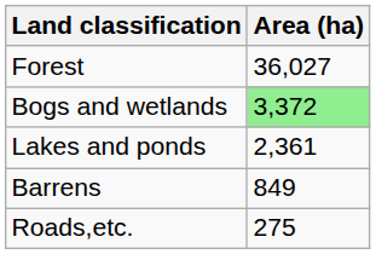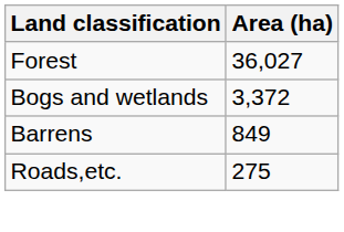 <table class="wikitable">
 <tr>
 <th>Land classification</th>
 <th>Area (ha)</th>
 </tr>
 <tr>
 <td>Forest</td>
 <td>36,027</td>
 </tr>
 <tr>
 <td>Bogs and wetlands</td>
-<td style="background: lightgreen;">3,372</td>
-</tr>
-<tr>
-<td>Lakes and ponds</td>
-<td>2,361</td>
+<td>3,372</td>
 </tr>
 <tr>
 <td>Barrens</td>
 <td>849</td>
 </tr>
 <tr>
 <td>Roads,etc.</td>
 <td>275</td>
 </tr>
 </table>
